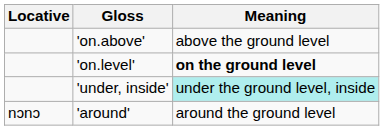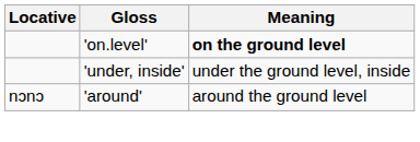 <table class="wikitable">
 <tr>
 <th>Locative</th>
 <th>Gloss</th>
 <th>Meaning</th>
-</tr>
-<tr>
-<td></td>
-<td>'on.above'</td>
-<td>above the ground level</td>
 </tr>
 <tr>
 <td></td>
 <td>'on.level'</td>
 <td><strong>on the ground level</strong></td>
 </tr>
 <tr>
 <td></td>
 <td>'under, inside'</td>
-<td style="background: paleturquoise;">under the ground level, inside</td>
+<td>under the ground level, inside</td>
 </tr>
 <tr>
 <td>nɔnɔ</td>
 <td>'around'</td>
 <td>around the ground level</td>
 </tr>
 </table>
